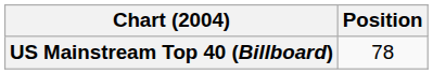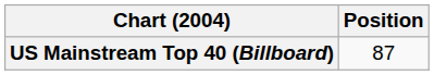 <table class="wikitable plainrowheaders" style="text-align:center">
 <tr>
 <th>Chart (2004)</th>
 <th>Position</th>
 </tr>
 <tr>
 <th scope="row">US Mainstream Top 40 (<em>Billboard</em>)</th>
-<td>78</td>
+<td>87</td>
 </tr>
 </table>
